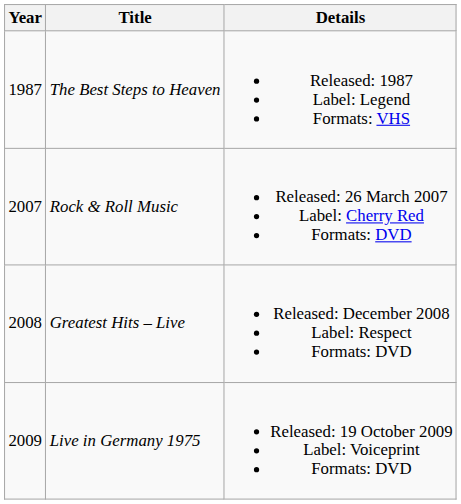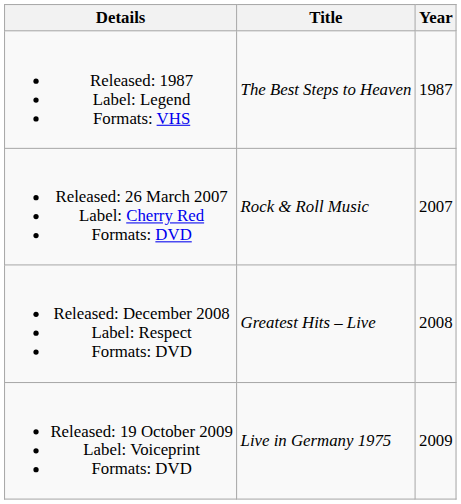 <table class="wikitable" style="text-align:center">
 <tr>
+<th>Details</th>
+<th>Title</th>
 <th>Year</th>
-<th>Title</th>
-<th>Details</th>
 </tr>
 <tr>
+<td><br><ul><li>Released: 1987</li><li>Label: Legend</li><li>Formats: <a href='#'>VHS</a></li></ul></td>
+<td align="left"><em>The Best Steps to Heaven</em></td>
 <td>1987</td>
-<td align="left"><em>The Best Steps to Heaven</em></td>
-<td><br><ul><li>Released: 1987</li><li>Label: Legend</li><li>Formats: <a href='#'>VHS</a></li></ul></td>
 </tr>
 <tr>
+<td><br><ul><li>Released: 26 March 2007</li><li>Label: <a href='#'>Cherry Red</a></li><li>Formats: <a href='#'>DVD</a></li></ul></td>
+<td align="left"><em>Rock & Roll Music</em></td>
 <td>2007</td>
-<td align="left"><em>Rock & Roll Music</em></td>
-<td><br><ul><li>Released: 26 March 2007</li><li>Label: <a href='#'>Cherry Red</a></li><li>Formats: <a href='#'>DVD</a></li></ul></td>
 </tr>
 <tr>
+<td><br><ul><li>Released: December 2008</li><li>Label: Respect</li><li>Formats: DVD</li></ul></td>
+<td align="left"><em>Greatest Hits – Live</em></td>
 <td>2008</td>
-<td align="left"><em>Greatest Hits – Live</em></td>
-<td><br><ul><li>Released: December 2008</li><li>Label: Respect</li><li>Formats: DVD</li></ul></td>
 </tr>
 <tr>
+<td><br><ul><li>Released: 19 October 2009</li><li>Label: Voiceprint</li><li>Formats: DVD</li></ul></td>
+<td align="left"><em>Live in Germany 1975</em></td>
 <td>2009</td>
-<td align="left"><em>Live in Germany 1975</em></td>
-<td><br><ul><li>Released: 19 October 2009</li><li>Label: Voiceprint</li><li>Formats: DVD</li></ul></td>
 </tr>
 </table>
